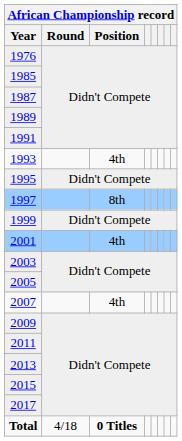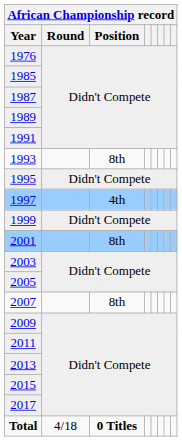 <table class="wikitable" style="text-align: center;">
 <tr>
 <th colspan=10><a href='#'>African Championship</a> record</th>
 </tr>
 <tr>
 <th>Year</th>
 <th>Round</th>
 <th>Position</th>
 <th></th>
 <th></th>
 <th></th>
 <th></th>
 <th></th>
 </tr>
 <tr bgcolor="efefef">
 <td> <a href='#'>1976</a></td>
 <td rowspan= 5 colspan=7 align="center">Didn't Compete</td>
 </tr>
 <tr bgcolor="efefef">
 <td> <a href='#'>1985</a></td>
 </tr>
 <tr bgcolor="efefef">
 <td> <a href='#'>1987</a></td>
 </tr>
 <tr bgcolor="efefef">
 <td> <a href='#'>1989</a></td>
 </tr>
 <tr bgcolor="efefef">
 <td> <a href='#'>1991</a></td>
 </tr>
 <tr>
 <td> <a href='#'>1993</a></td>
 <td></td>
-<td>4th</td>
+<td>8th</td>
 <td></td>
 <td></td>
 <td></td>
 <td></td>
 <td></td>
 </tr>
 <tr bgcolor="efefef">
 <td> <a href='#'>1995</a></td>
 <td rowspan=1 colspan=7 align="center">Didn't Compete</td>
 </tr>
 <tr bgcolor=9acdff>
 <td> <a href='#'>1997</a></td>
 <td></td>
-<td>8th</td>
+<td>4th</td>
 <td></td>
 <td></td>
 <td></td>
 <td></td>
 <td></td>
 </tr>
 <tr bgcolor="efefef">
 <td> <a href='#'>1999</a></td>
 <td colspan=7 align="center">Didn't Compete</td>
 </tr>
 <tr bgcolor=9acdff>
 <td> <a href='#'>2001</a></td>
 <td></td>
-<td>4th</td>
+<td>8th</td>
 <td></td>
 <td></td>
 <td></td>
 <td></td>
 <td></td>
 </tr>
 <tr bgcolor="efefef">
 <td> <a href='#'>2003</a></td>
 <td rowspan=2 colspan=7 align="center">Didn't Compete</td>
 </tr>
 <tr bgcolor="efefef">
 <td> <a href='#'>2005</a></td>
 </tr>
 <tr>
 <td> <a href='#'>2007</a></td>
 <td></td>
-<td>4th</td>
+<td>8th</td>
 <td></td>
 <td></td>
 <td></td>
 <td></td>
 <td></td>
 </tr>
 <tr bgcolor="efefef">
 <td> <a href='#'>2009</a></td>
 <td colspan=7 rowspan=5 align="center">Didn't Compete</td>
 </tr>
 <tr bgcolor="efefef">
 <td> <a href='#'>2011</a></td>
 </tr>
 <tr bgcolor="efefef">
 <td> <a href='#'>2013</a></td>
 </tr>
 <tr bgcolor="efefef">
 <td> <a href='#'>2015</a></td>
 </tr>
 <tr bgcolor="efefef">
 <td> <a href='#'>2017</a></td>
 </tr>
 <tr style="background:">
 <td><strong>Total </strong></td>
 <td>4/18</td>
 <td><strong>0 Titles</strong></td>
 <td></td>
 <td></td>
 <td></td>
 <td></td>
 <td></td>
 </tr>
 </table>
